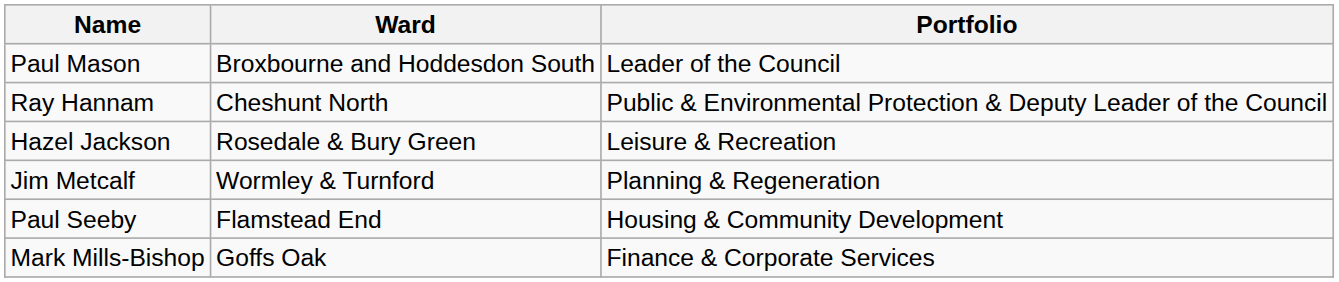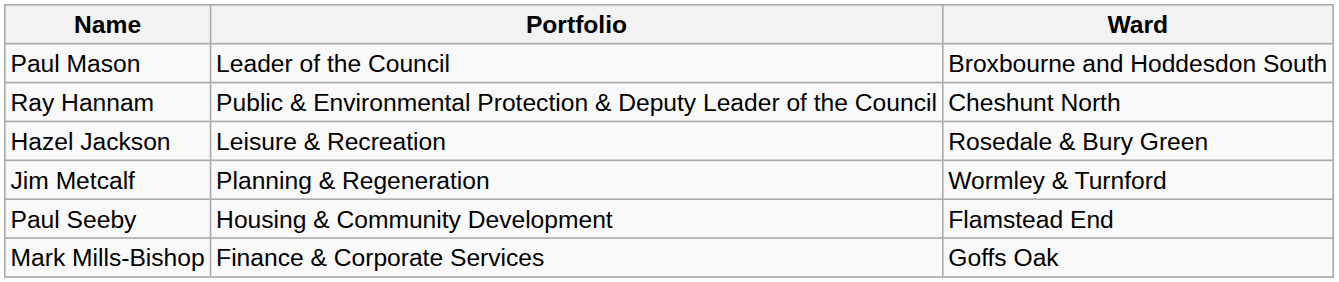 <table class="wikitable" style="font-size: 95%;">
 <tr>
 <th>Name</th>
+<th>Portfolio</th>
 <th>Ward</th>
-<th>Portfolio</th>
 </tr>
 <tr>
 <td>Paul Mason</td>
+<td>Leader of the Council</td>
 <td>Broxbourne and Hoddesdon South</td>
-<td>Leader of the Council</td>
 </tr>
 <tr>
 <td>Ray Hannam</td>
+<td>Public & Environmental Protection & Deputy Leader of the Council</td>
 <td>Cheshunt North</td>
-<td>Public & Environmental Protection & Deputy Leader of the Council</td>
 </tr>
 <tr>
 <td>Hazel Jackson</td>
+<td>Leisure & Recreation</td>
 <td>Rosedale & Bury Green</td>
-<td>Leisure & Recreation</td>
 </tr>
 <tr>
 <td>Jim Metcalf</td>
+<td>Planning & Regeneration</td>
 <td>Wormley & Turnford</td>
-<td>Planning & Regeneration</td>
 </tr>
 <tr>
 <td>Paul Seeby</td>
+<td>Housing & Community Development</td>
 <td>Flamstead End</td>
-<td>Housing & Community Development</td>
 </tr>
 <tr>
 <td>Mark Mills-Bishop</td>
+<td>Finance & Corporate Services</td>
 <td>Goffs Oak</td>
-<td>Finance & Corporate Services</td>
 </tr>
 </table>
